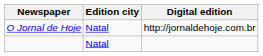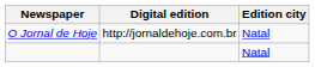 <table class="wikitable sortable">
 <tr style="text-align:center">
 <th>Newspaper</th>
+<th>Digital edition</th>
 <th>Edition city</th>
-<th>Digital edition</th>
 </tr>
 <tr>
 <td><em><a href='#'>O Jornal de Hoje</a></em></td>
+<td>http://jornaldehoje.com.br</td>
 <td><a href='#'>Natal</a></td>
-<td>http://jornaldehoje.com.br</td>
 </tr>
 <tr>
 <td><em></em></td>
+<td></td>
 <td><a href='#'>Natal</a></td>
-<td></td>
 </tr>
 </table>
